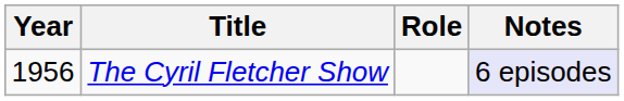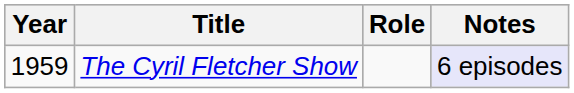 <table class="wikitable sortable">
 <tr>
 <th>Year</th>
 <th>Title</th>
 <th>Role</th>
 <th>Notes</th>
 </tr>
 <tr>
-<td>1956</td>
+<td>1959</td>
 <td><em><a href='#'>The Cyril Fletcher Show</a></em></td>
 <td></td>
 <td style="background: lavender;">6 episodes</td>
 </tr>
 </table>
